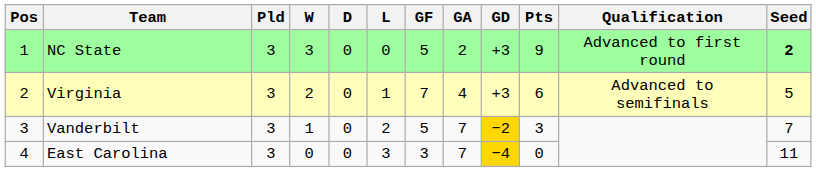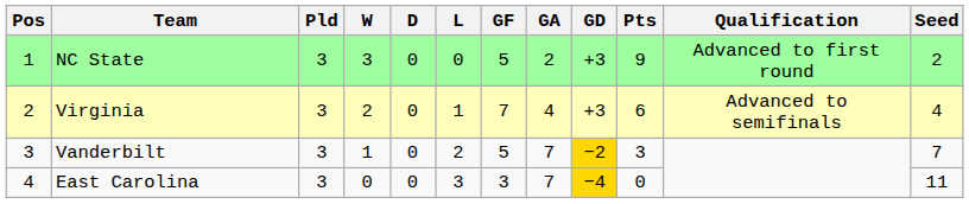 <table class="wikitable" style="text-align:center; margin: 1em auto">
 <tr>
 <th style="width:2em">Pos</th>
 <th style="width:13em">Team</th>
 <th style="width:2em">Pld</th>
 <th style="width:2em">W</th>
 <th style="width:2em">D</th>
 <th style="width:2em">L</th>
 <th style="width:2em">GF</th>
 <th style="width:2em">GA</th>
 <th style="width:2em">GD</th>
 <th style="width:2em">Pts</th>
 <th style="width:13em">Qualification</th>
 <th>Seed</th>
 </tr>
 <tr bgcolor="#9eff9e">
 <td>1</td>
 <td style="text-align:left">NC State</td>
 <td>3</td>
 <td>3</td>
 <td>0</td>
 <td>0</td>
 <td>5</td>
 <td>2</td>
 <td>+3</td>
 <td>9</td>
 <td>Advanced to first round</td>
-<td><strong>2</strong></td>
+<td>2</td>
 </tr>
 <tr bgcolor="#ffffbb">
 <td>2</td>
 <td style="text-align:left">Virginia</td>
 <td>3</td>
 <td>2</td>
 <td>0</td>
 <td>1</td>
 <td>7</td>
 <td>4</td>
 <td>+3</td>
 <td>6</td>
 <td>Advanced to semifinals</td>
-<td>5</td>
+<td>4</td>
 </tr>
 <tr>
 <td>3</td>
 <td style="text-align:left">Vanderbilt</td>
 <td>3</td>
 <td>1</td>
 <td>0</td>
 <td>2</td>
 <td>5</td>
 <td>7</td>
 <td style="background: gold;">−2</td>
 <td>3</td>
 <td rowspan="2"></td>
 <td>7</td>
 </tr>
 <tr>
 <td>4</td>
 <td style="text-align:left">East Carolina</td>
 <td>3</td>
 <td>0</td>
 <td>0</td>
 <td>3</td>
 <td>3</td>
 <td>7</td>
 <td style="background: gold;">−4</td>
 <td>0</td>
 <td>11</td>
 </tr>
 </table>
